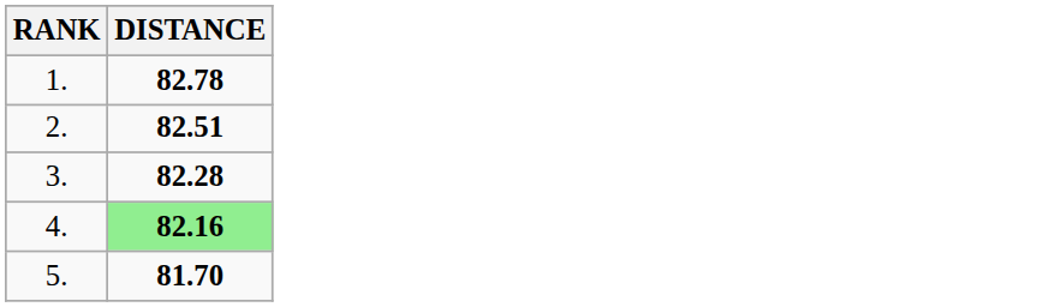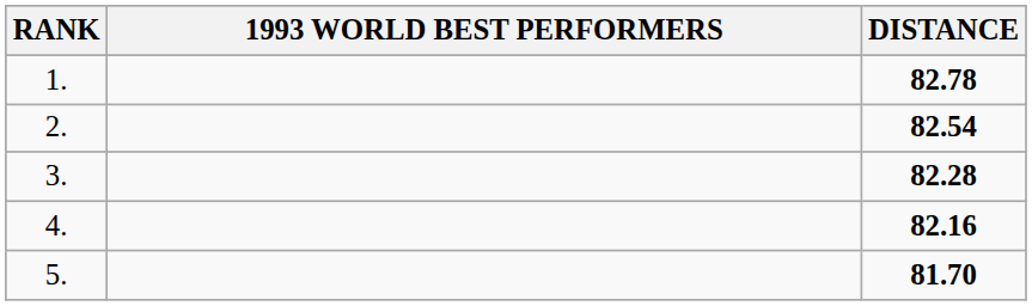 <table class="wikitable" style="border-collapse: collapse; font-size: 90%;">
 <tr>
 <th>RANK</th>
+<th align="center" style="width: 25em">1993 WORLD BEST PERFORMERS</th>
 <th align="center" style="width: 5em">DISTANCE</th>
 </tr>
 <tr>
 <td align="center">1.</td>
+<td></td>
 <td align="center"><strong>82.78</strong></td>
 </tr>
 <tr>
 <td align="center">2.</td>
-<td align="center"><strong>82.51</strong></td>
+<td></td>
+<td align="center"><strong>82.54</strong></td>
 </tr>
 <tr>
 <td align="center">3.</td>
+<td></td>
 <td align="center"><strong>82.28</strong></td>
 </tr>
 <tr>
 <td align="center">4.</td>
-<td align="center" style="background: lightgreen;"><strong>82.16</strong></td>
+<td></td>
+<td align="center"><strong>82.16</strong></td>
 </tr>
 <tr>
 <td align="center">5.</td>
+<td></td>
 <td align="center"><strong>81.70</strong></td>
 </tr>
 </table>
